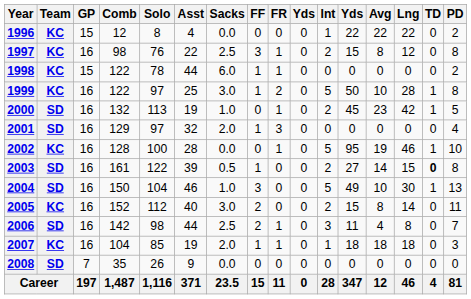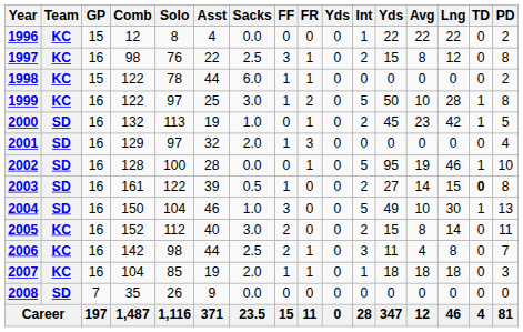 <table class=wikitable style="text-align:center;">
 <tr>
 <th>Year</th>
 <th>Team</th>
 <th>GP</th>
 <th>Comb</th>
 <th>Solo</th>
 <th>Asst</th>
 <th>Sacks</th>
 <th>FF</th>
 <th>FR</th>
 <th>Yds</th>
 <th>Int</th>
 <th>Yds</th>
 <th>Avg</th>
 <th>Lng</th>
 <th>TD</th>
 <th>PD</th>
 </tr>
 <tr>
 <th><a href='#'>1996</a></th>
 <th><a href='#'>KC</a></th>
 <td>15</td>
 <td>12</td>
 <td>8</td>
 <td>4</td>
 <td>0.0</td>
 <td>0</td>
 <td>0</td>
 <td>0</td>
 <td>1</td>
 <td>22</td>
 <td>22</td>
 <td>22</td>
 <td>0</td>
 <td>2</td>
 </tr>
 <tr>
 <th><a href='#'>1997</a></th>
 <th><a href='#'>KC</a></th>
 <td>16</td>
 <td>98</td>
 <td>76</td>
 <td>22</td>
 <td>2.5</td>
 <td>3</td>
 <td>1</td>
 <td>0</td>
 <td>2</td>
 <td>15</td>
 <td>8</td>
 <td>12</td>
 <td>0</td>
 <td>8</td>
 </tr>
 <tr>
 <th><a href='#'>1998</a></th>
 <th><a href='#'>KC</a></th>
 <td>15</td>
 <td>122</td>
 <td>78</td>
 <td>44</td>
 <td>6.0</td>
 <td>1</td>
 <td>1</td>
 <td>0</td>
 <td>0</td>
 <td>0</td>
 <td>0</td>
 <td>0</td>
 <td>0</td>
 <td>2</td>
 </tr>
 <tr>
 <th><a href='#'>1999</a></th>
 <th><a href='#'>KC</a></th>
 <td>16</td>
 <td>122</td>
 <td>97</td>
 <td>25</td>
 <td>3.0</td>
 <td>1</td>
 <td>2</td>
 <td>0</td>
 <td>5</td>
 <td>50</td>
 <td>10</td>
 <td>28</td>
 <td>1</td>
 <td>8</td>
 </tr>
 <tr>
 <th><a href='#'>2000</a></th>
 <th><a href='#'>SD</a></th>
 <td>16</td>
 <td>132</td>
 <td>113</td>
 <td>19</td>
 <td>1.0</td>
 <td>0</td>
 <td>1</td>
 <td>0</td>
 <td>2</td>
 <td>45</td>
 <td>23</td>
 <td>42</td>
 <td>1</td>
 <td>5</td>
 </tr>
 <tr>
 <th><a href='#'>2001</a></th>
 <th><a href='#'>SD</a></th>
 <td>16</td>
 <td>129</td>
 <td>97</td>
 <td>32</td>
 <td>2.0</td>
 <td>1</td>
 <td>3</td>
 <td>0</td>
 <td>0</td>
 <td>0</td>
 <td>0</td>
 <td>0</td>
 <td>0</td>
 <td>4</td>
 </tr>
 <tr>
 <th><a href='#'>2002</a></th>
-<th><a href='#'>KC</a></th>
+<th><a href='#'>SD</a></th>
 <td>16</td>
 <td>128</td>
 <td>100</td>
 <td>28</td>
 <td>0.0</td>
 <td>0</td>
 <td>1</td>
 <td>0</td>
 <td>5</td>
 <td>95</td>
 <td>19</td>
 <td>46</td>
 <td>1</td>
 <td>10</td>
 </tr>
 <tr>
 <th><a href='#'>2003</a></th>
 <th><a href='#'>SD</a></th>
 <td>16</td>
 <td>161</td>
 <td>122</td>
 <td>39</td>
 <td>0.5</td>
 <td>1</td>
 <td>0</td>
 <td>0</td>
 <td>2</td>
 <td>27</td>
 <td>14</td>
 <td>15</td>
 <td><strong>0</strong></td>
 <td>8</td>
 </tr>
 <tr>
 <th><a href='#'>2004</a></th>
 <th><a href='#'>SD</a></th>
 <td>16</td>
 <td>150</td>
 <td>104</td>
 <td>46</td>
 <td>1.0</td>
 <td>3</td>
 <td>0</td>
 <td>0</td>
 <td>5</td>
 <td>49</td>
 <td>10</td>
 <td>30</td>
 <td>1</td>
 <td>13</td>
 </tr>
 <tr>
 <th><a href='#'>2005</a></th>
 <th><a href='#'>KC</a></th>
 <td>16</td>
 <td>152</td>
 <td>112</td>
 <td>40</td>
 <td>3.0</td>
 <td>2</td>
 <td>0</td>
 <td>0</td>
 <td>2</td>
 <td>15</td>
 <td>8</td>
 <td>14</td>
 <td>0</td>
 <td>11</td>
 </tr>
 <tr>
 <th><a href='#'>2006</a></th>
-<th><a href='#'>SD</a></th>
+<th><a href='#'>KC</a></th>
 <td>16</td>
 <td>142</td>
 <td>98</td>
 <td>44</td>
 <td>2.5</td>
 <td>2</td>
 <td>1</td>
 <td>0</td>
 <td>3</td>
 <td>11</td>
 <td>4</td>
 <td>8</td>
 <td>0</td>
 <td>7</td>
 </tr>
 <tr>
 <th><a href='#'>2007</a></th>
 <th><a href='#'>KC</a></th>
 <td>16</td>
 <td>104</td>
 <td>85</td>
 <td>19</td>
 <td>2.0</td>
 <td>1</td>
 <td>1</td>
 <td>0</td>
 <td>1</td>
 <td>18</td>
 <td>18</td>
 <td>18</td>
 <td>0</td>
 <td>3</td>
 </tr>
 <tr>
 <th><a href='#'>2008</a></th>
 <th><a href='#'>SD</a></th>
 <td>7</td>
 <td>35</td>
 <td>26</td>
 <td>9</td>
 <td>0.0</td>
 <td>0</td>
 <td>0</td>
 <td>0</td>
 <td>0</td>
 <td>0</td>
 <td>0</td>
 <td>0</td>
 <td>0</td>
 <td>0</td>
 </tr>
 <tr>
 <th colspan="2">Career</th>
 <th>197</th>
 <th>1,487</th>
 <th>1,116</th>
 <th>371</th>
 <th>23.5</th>
 <th>15</th>
 <th>11</th>
 <th>0</th>
 <th>28</th>
 <th>347</th>
 <th>12</th>
 <th>46</th>
 <th>4</th>
 <th>81</th>
 </tr>
 </table>
